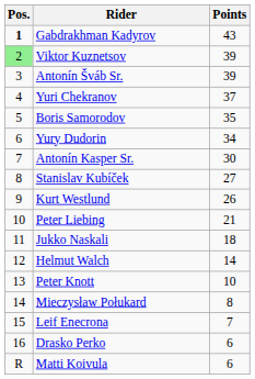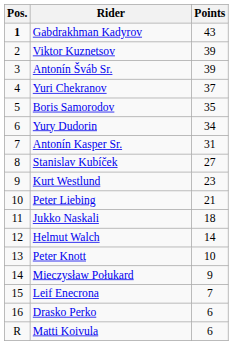 <table class=wikitable style="font-size:93%;">
 <tr>
 <th width=25px>Pos.</th>
 <th width=200px>Rider</th>
 <th width=40px>Points</th>
 </tr>
 <tr align=center >
 <td><strong>1</strong></td>
 <td align=left> <a href='#'>Gabdrakhman Kadyrov</a></td>
 <td>43</td>
 </tr>
 <tr align=center >
-<td style="background: lightgreen;">2</td>
+<td>2</td>
 <td align=left> <a href='#'>Viktor Kuznetsov</a></td>
 <td>39</td>
 </tr>
 <tr align=center >
 <td>3</td>
 <td align=left> <a href='#'>Antonín Šváb Sr.</a></td>
 <td>39</td>
 </tr>
 <tr align=center >
 <td>4</td>
 <td align=left> <a href='#'>Yuri Chekranov</a></td>
 <td>37</td>
 </tr>
 <tr align=center >
 <td>5</td>
 <td align=left> <a href='#'>Boris Samorodov</a></td>
 <td>35</td>
 </tr>
 <tr align=center>
 <td>6</td>
 <td align=left> <a href='#'>Yury Dudorin</a></td>
 <td>34</td>
 </tr>
 <tr align=center>
 <td>7</td>
 <td align=left>  <a href='#'>Antonín Kasper Sr.</a></td>
-<td>30</td>
+<td>31</td>
 </tr>
 <tr align=center>
 <td>8</td>
 <td align=left>  <a href='#'>Stanislav Kubíček</a></td>
 <td>27</td>
 </tr>
 <tr align=center>
 <td>9</td>
 <td align=left>  <a href='#'>Kurt Westlund</a></td>
-<td>26</td>
+<td>23</td>
 </tr>
 <tr align=center>
 <td>10</td>
 <td align=left> <a href='#'>Peter Liebing</a></td>
 <td>21</td>
 </tr>
 <tr align=center>
 <td>11</td>
 <td align=left> <a href='#'>Jukko Naskali</a></td>
 <td>18</td>
 </tr>
 <tr align=center>
 <td>12</td>
 <td align=left> <a href='#'>Helmut Walch</a></td>
 <td>14</td>
 </tr>
 <tr align=center>
 <td>13</td>
 <td align=left> <a href='#'>Peter Knott</a></td>
 <td>10</td>
 </tr>
 <tr align=center>
 <td>14</td>
 <td align=left> <a href='#'>Mieczysław Połukard</a></td>
-<td>8</td>
+<td>9</td>
 </tr>
 <tr align=center>
 <td>15</td>
 <td align=left> <a href='#'>Leif Enecrona</a></td>
 <td>7</td>
 </tr>
 <tr align=center>
 <td>16</td>
 <td align=left> <a href='#'>Drasko Perko</a></td>
 <td>6</td>
 </tr>
 <tr align=center>
 <td>R</td>
 <td align=left>  <a href='#'>Matti Koivula</a></td>
 <td>6</td>
 </tr>
 </table>
